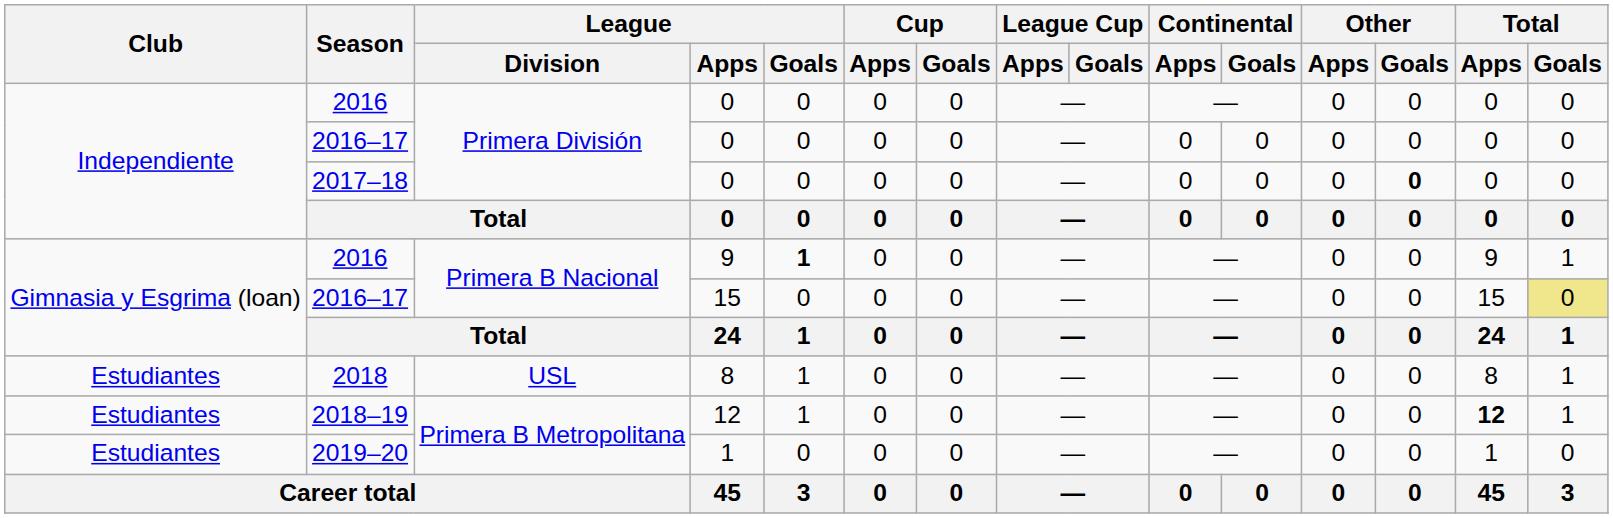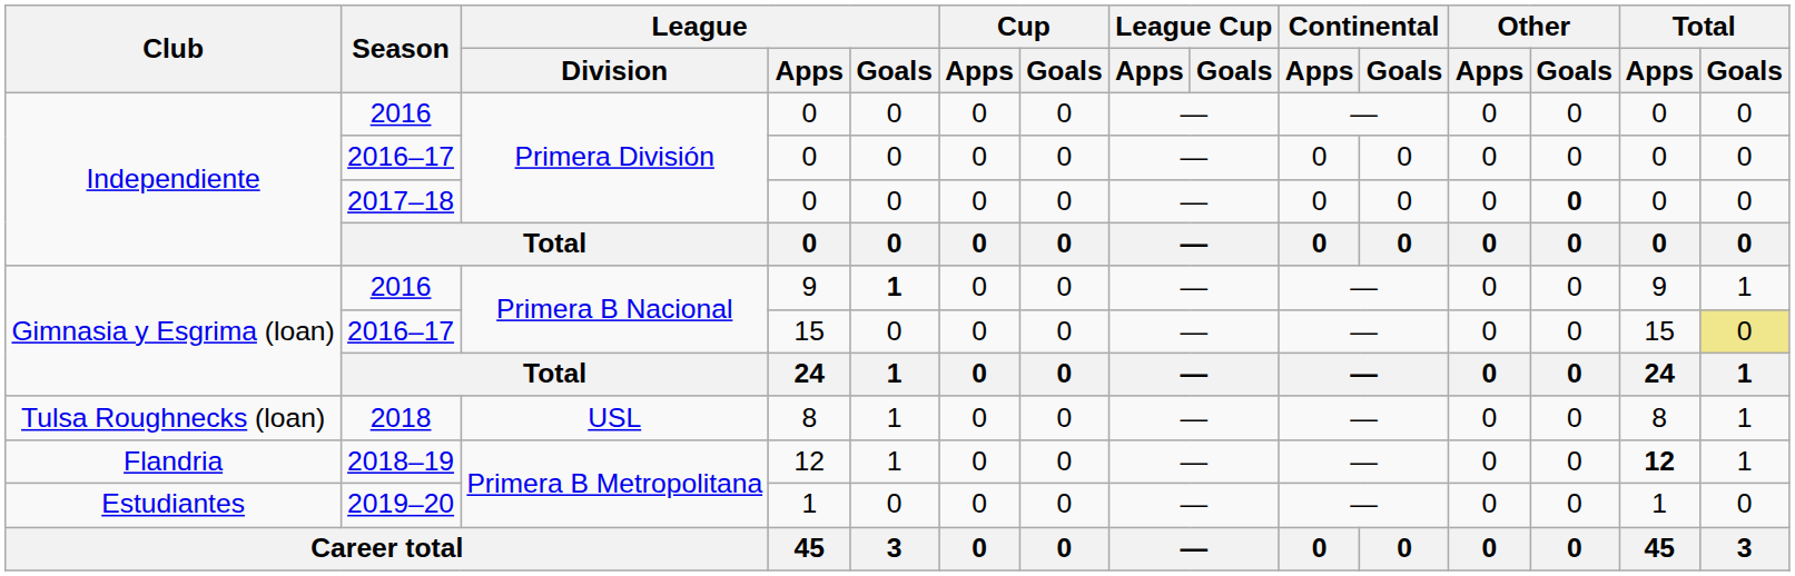 <table class="wikitable" style="text-align:center">
 <tr>
 <th rowspan="2">Club</th>
 <th rowspan="2">Season</th>
 <th colspan="3">League</th>
 <th colspan="2">Cup</th>
 <th colspan="2">League Cup</th>
 <th colspan="2">Continental</th>
 <th colspan="2">Other</th>
 <th colspan="2">Total</th>
 </tr>
 <tr>
 <th>Division</th>
 <th>Apps</th>
 <th>Goals</th>
 <th>Apps</th>
 <th>Goals</th>
 <th>Apps</th>
 <th>Goals</th>
 <th>Apps</th>
 <th>Goals</th>
 <th>Apps</th>
 <th>Goals</th>
 <th>Apps</th>
 <th>Goals</th>
 </tr>
 <tr>
 <td rowspan="4"><a href='#'>Independiente</a></td>
 <td><a href='#'>2016</a></td>
 <td rowspan="3"><a href='#'>Primera División</a></td>
 <td>0</td>
 <td>0</td>
 <td>0</td>
 <td>0</td>
 <td colspan="2">—</td>
 <td colspan="2">—</td>
 <td>0</td>
 <td>0</td>
 <td>0</td>
 <td>0</td>
 </tr>
 <tr>
 <td><a href='#'>2016–17</a></td>
 <td>0</td>
 <td>0</td>
 <td>0</td>
 <td>0</td>
 <td colspan="2">—</td>
 <td>0</td>
 <td>0</td>
 <td>0</td>
 <td>0</td>
 <td>0</td>
 <td>0</td>
 </tr>
 <tr>
 <td><a href='#'>2017–18</a></td>
 <td>0</td>
 <td>0</td>
 <td>0</td>
 <td>0</td>
 <td colspan="2">—</td>
 <td>0</td>
 <td>0</td>
 <td>0</td>
 <td><strong>0</strong></td>
 <td>0</td>
 <td>0</td>
 </tr>
 <tr>
 <th colspan="2">Total</th>
 <th>0</th>
 <th>0</th>
 <th>0</th>
 <th>0</th>
 <th colspan="2">—</th>
 <th>0</th>
 <th>0</th>
 <th>0</th>
 <th>0</th>
 <th>0</th>
 <th>0</th>
 </tr>
 <tr>
 <td rowspan="3"><a href='#'>Gimnasia y Esgrima</a> (loan)</td>
 <td><a href='#'>2016</a></td>
 <td rowspan="2"><a href='#'>Primera B Nacional</a></td>
 <td>9</td>
 <td><strong>1</strong></td>
 <td>0</td>
 <td>0</td>
 <td colspan="2">—</td>
 <td colspan="2">—</td>
 <td>0</td>
 <td>0</td>
 <td>9</td>
 <td>1</td>
 </tr>
 <tr>
 <td><a href='#'>2016–17</a></td>
 <td>15</td>
 <td>0</td>
 <td>0</td>
 <td>0</td>
 <td colspan="2">—</td>
 <td colspan="2">—</td>
 <td>0</td>
 <td>0</td>
 <td>15</td>
 <td style="background: khaki;">0</td>
 </tr>
 <tr>
 <th colspan="2">Total</th>
 <th>24</th>
 <th>1</th>
 <th>0</th>
 <th>0</th>
 <th colspan="2">—</th>
 <th colspan="2">—</th>
 <th>0</th>
 <th>0</th>
 <th>24</th>
 <th>1</th>
 </tr>
 <tr>
-<td rowspan="1"><a href='#'>Estudiantes</a></td>
+<td rowspan="1"><a href='#'>Tulsa Roughnecks</a> (loan)</td>
 <td><a href='#'>2018</a></td>
 <td rowspan="1"><a href='#'>USL</a></td>
 <td>8</td>
 <td>1</td>
 <td>0</td>
 <td>0</td>
 <td colspan="2">—</td>
 <td colspan="2">—</td>
 <td>0</td>
 <td>0</td>
 <td>8</td>
 <td>1</td>
 </tr>
 <tr>
-<td rowspan="1"><a href='#'>Estudiantes</a></td>
+<td rowspan="1"><a href='#'>Flandria</a></td>
 <td><a href='#'>2018–19</a></td>
 <td rowspan="2"><a href='#'>Primera B Metropolitana</a></td>
 <td>12</td>
 <td>1</td>
 <td>0</td>
 <td>0</td>
 <td colspan="2">—</td>
 <td colspan="2">—</td>
 <td>0</td>
 <td>0</td>
 <td><strong>12</strong></td>
 <td>1</td>
 </tr>
 <tr>
 <td rowspan="1"><a href='#'>Estudiantes</a></td>
 <td><a href='#'>2019–20</a></td>
 <td>1</td>
 <td>0</td>
 <td>0</td>
 <td>0</td>
 <td colspan="2">—</td>
 <td colspan="2">—</td>
 <td>0</td>
 <td>0</td>
 <td>1</td>
 <td>0</td>
 </tr>
 <tr>
 <th colspan="3">Career total</th>
 <th>45</th>
 <th>3</th>
 <th>0</th>
 <th>0</th>
 <th colspan="2">—</th>
 <th>0</th>
 <th>0</th>
 <th>0</th>
 <th>0</th>
 <th>45</th>
 <th>3</th>
 </tr>
 </table>
